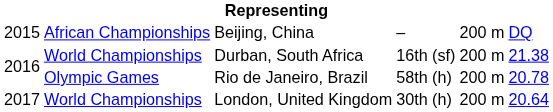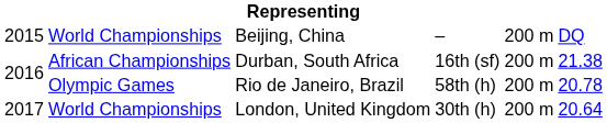 <table>
 <tr>
 <th colspan="6">Representing </th>
 </tr>
 <tr>
 <td>2015</td>
-<td><a href='#'>African Championships</a></td>
+<td><a href='#'>World Championships</a></td>
 <td>Beijing, China</td>
 <td>–</td>
 <td>200 m</td>
 <td><a href='#'>DQ</a></td>
 </tr>
 <tr>
 <td rowspan=2>2016</td>
-<td><a href='#'>World Championships</a></td>
+<td><a href='#'>African Championships</a></td>
 <td>Durban, South Africa</td>
 <td>16th (sf)</td>
 <td>200 m</td>
 <td><a href='#'>21.38</a></td>
 </tr>
 <tr>
 <td><a href='#'>Olympic Games</a></td>
 <td>Rio de Janeiro, Brazil</td>
 <td>58th (h)</td>
 <td>200 m</td>
 <td><a href='#'>20.78</a></td>
 </tr>
 <tr>
 <td>2017</td>
 <td><a href='#'>World Championships</a></td>
 <td>London, United Kingdom</td>
 <td>30th (h)</td>
 <td>200 m</td>
 <td><a href='#'>20.64</a></td>
 </tr>
 </table>
